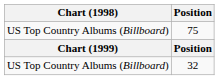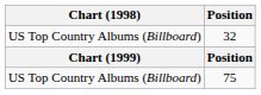 <table class="wikitable">
 <tr>
 <th>Chart (1998)</th>
 <th>Position</th>
 </tr>
 <tr>
 <td>US Top Country Albums (<em>Billboard</em>)</td>
-<td align="center">75</td>
+<td align="center">32</td>
 </tr>
 <tr>
 <th>Chart (1999)</th>
 <th>Position</th>
 </tr>
 <tr>
 <td>US Top Country Albums (<em>Billboard</em>)</td>
-<td align="center">32</td>
+<td align="center">75</td>
 </tr>
 </table>
